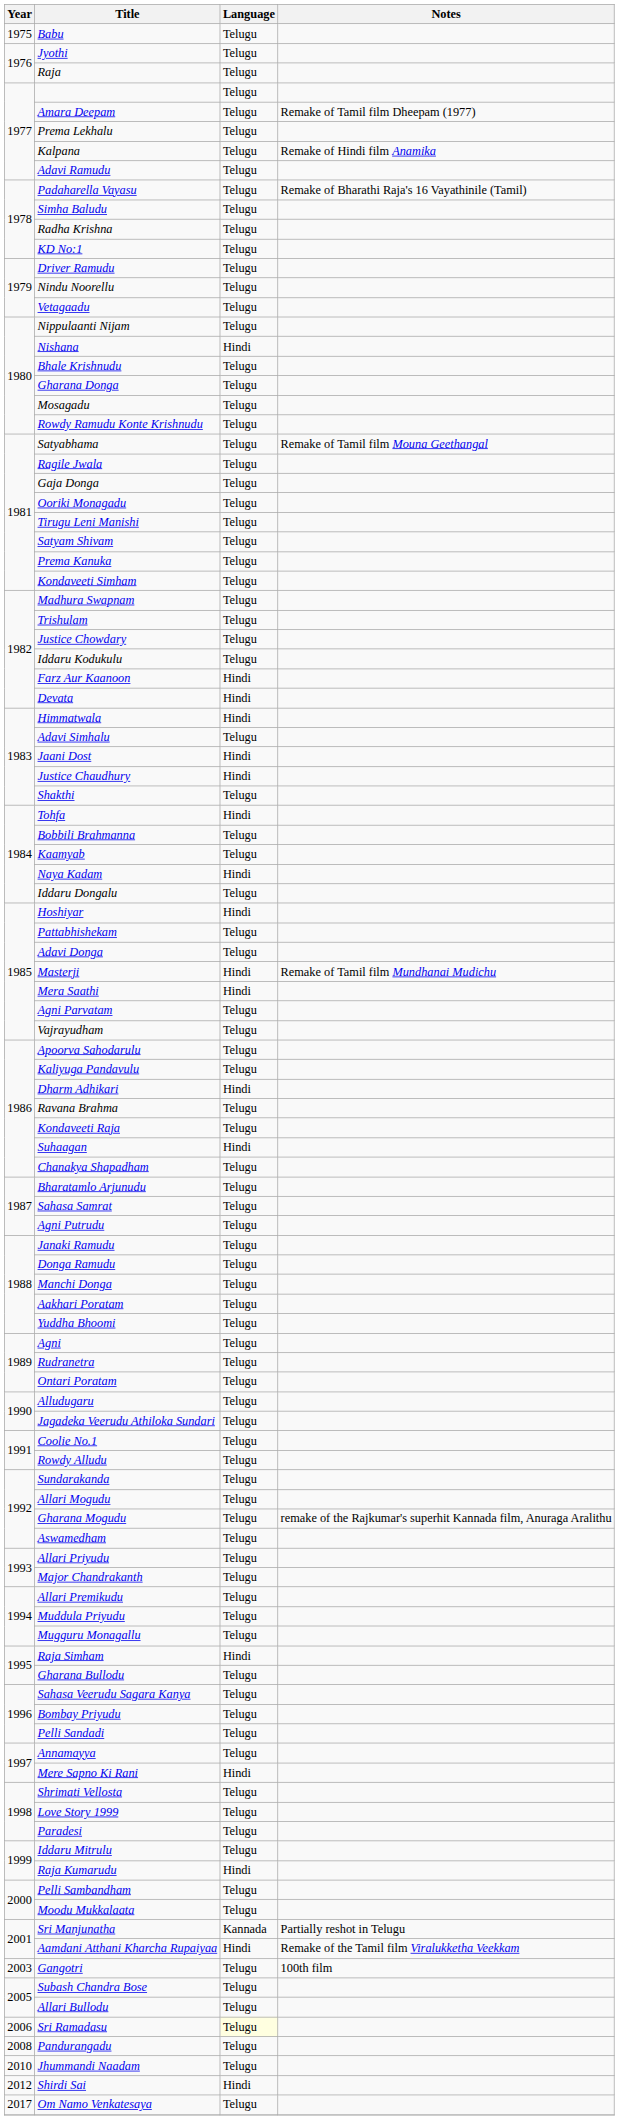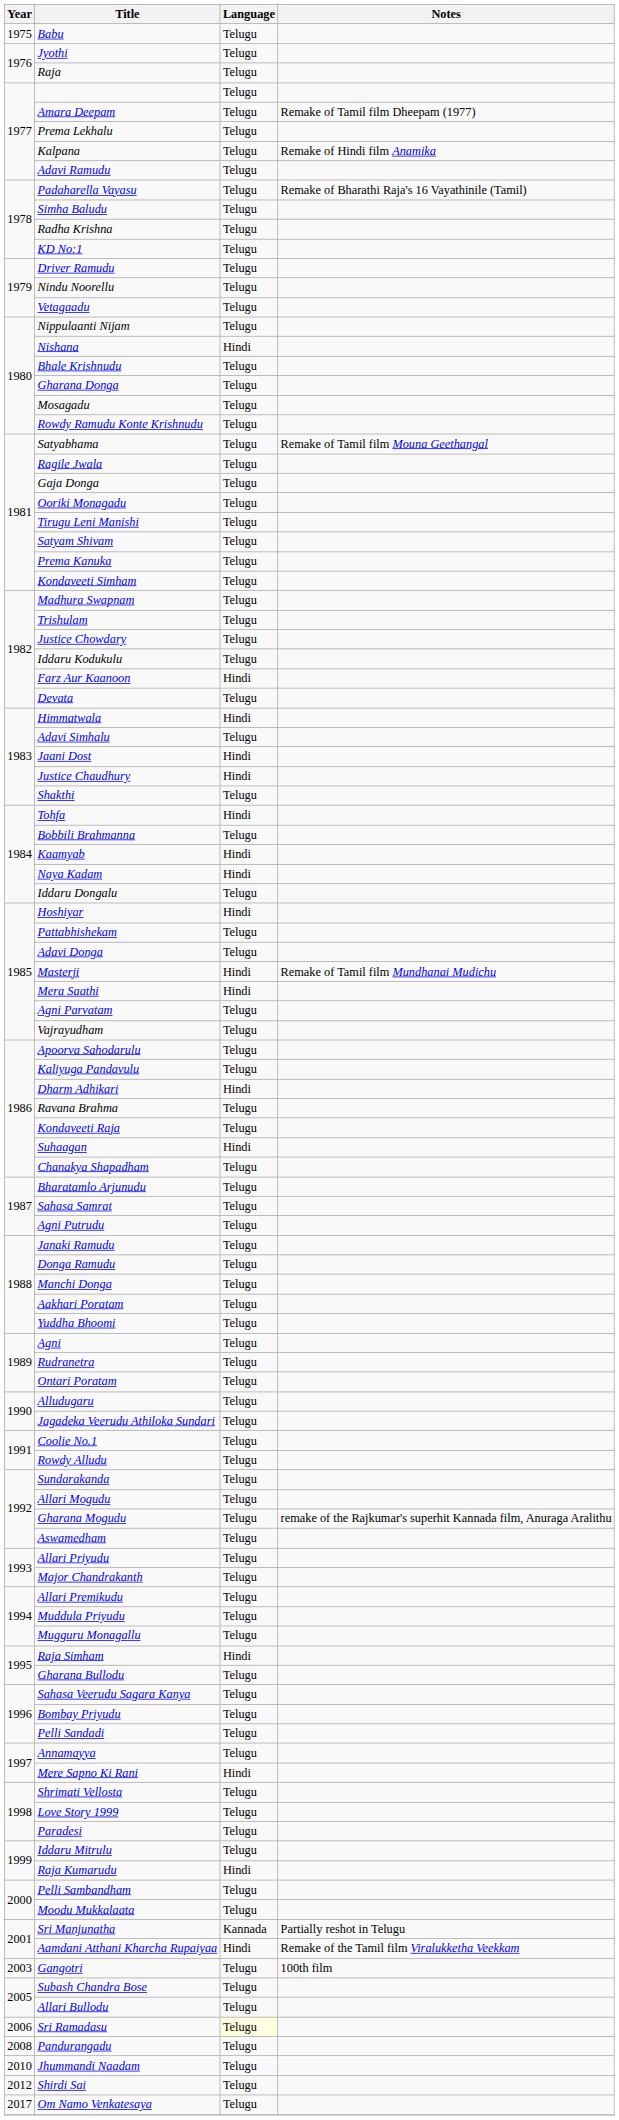 <table class="wikitable sortable">
 <tr>
 <th>Year</th>
 <th>Title</th>
 <th>Language</th>
 <th>Notes</th>
 </tr>
 <tr>
 <td>1975</td>
 <td><em><a href='#'>Babu</a></em></td>
 <td>Telugu</td>
 <td></td>
 </tr>
 <tr>
 <td rowspan="2">1976</td>
 <td><em><a href='#'>Jyothi</a></em></td>
 <td>Telugu</td>
 <td></td>
 </tr>
 <tr>
 <td><em>Raja</em></td>
 <td>Telugu</td>
 <td></td>
 </tr>
 <tr>
 <td rowspan="5">1977</td>
 <td></td>
 <td>Telugu</td>
 <td></td>
 </tr>
 <tr>
 <td><em><a href='#'>Amara Deepam</a></em></td>
 <td>Telugu</td>
 <td>Remake of Tamil film Dheepam (1977)</td>
 </tr>
 <tr>
 <td><em>Prema Lekhalu</em></td>
 <td>Telugu</td>
 <td></td>
 </tr>
 <tr>
 <td><em>Kalpana</em></td>
 <td>Telugu</td>
 <td>Remake of Hindi film <em><a href='#'>Anamika</a></em></td>
 </tr>
 <tr>
 <td><em><a href='#'>Adavi Ramudu</a></em></td>
 <td>Telugu</td>
 <td></td>
 </tr>
 <tr>
 <td rowspan="4">1978</td>
 <td><em><a href='#'>Padaharella Vayasu</a></em></td>
 <td>Telugu</td>
 <td>Remake of Bharathi Raja's 16 Vayathinile (Tamil)</td>
 </tr>
 <tr>
 <td><em><a href='#'>Simha Baludu</a></em></td>
 <td>Telugu</td>
 <td></td>
 </tr>
 <tr>
 <td><em>Radha Krishna</em></td>
 <td>Telugu</td>
 <td></td>
 </tr>
 <tr>
 <td><em><a href='#'>KD No:1</a></em></td>
 <td>Telugu</td>
 <td></td>
 </tr>
 <tr>
 <td rowspan="3">1979</td>
 <td><em><a href='#'>Driver Ramudu</a></em></td>
 <td>Telugu</td>
 <td></td>
 </tr>
 <tr>
 <td><em>Nindu Noorellu</em></td>
 <td>Telugu</td>
 <td></td>
 </tr>
 <tr>
 <td><em><a href='#'>Vetagaadu</a></em></td>
 <td>Telugu</td>
 <td></td>
 </tr>
 <tr>
 <td rowspan="6">1980</td>
 <td><em>Nippulaanti Nijam</em></td>
 <td>Telugu</td>
 <td></td>
 </tr>
 <tr>
 <td><em><a href='#'>Nishana</a></em></td>
 <td>Hindi</td>
 <td></td>
 </tr>
 <tr>
 <td><em><a href='#'>Bhale Krishnudu</a></em></td>
 <td>Telugu</td>
 <td></td>
 </tr>
 <tr>
 <td><em><a href='#'>Gharana Donga</a></em></td>
 <td>Telugu</td>
 <td></td>
 </tr>
 <tr>
 <td><em>Mosagadu</em></td>
 <td>Telugu</td>
 <td></td>
 </tr>
 <tr>
 <td><em><a href='#'>Rowdy Ramudu Konte Krishnudu</a></em></td>
 <td>Telugu</td>
 <td></td>
 </tr>
 <tr>
 <td rowspan="8">1981</td>
 <td><em>Satyabhama</em></td>
 <td>Telugu</td>
 <td>Remake of Tamil film <em><a href='#'>Mouna Geethangal</a></em></td>
 </tr>
 <tr>
 <td><em><a href='#'>Ragile Jwala</a></em></td>
 <td>Telugu</td>
 <td></td>
 </tr>
 <tr>
 <td><em>Gaja Donga</em></td>
 <td>Telugu</td>
 <td></td>
 </tr>
 <tr>
 <td><em><a href='#'>Ooriki Monagadu</a></em></td>
 <td>Telugu</td>
 <td></td>
 </tr>
 <tr>
 <td><em><a href='#'>Tirugu Leni Manishi</a></em></td>
 <td>Telugu</td>
 <td></td>
 </tr>
 <tr>
 <td><em><a href='#'>Satyam Shivam</a></em></td>
 <td>Telugu</td>
 <td></td>
 </tr>
 <tr>
 <td><em><a href='#'>Prema Kanuka</a></em></td>
 <td>Telugu</td>
 <td></td>
 </tr>
 <tr>
 <td><em><a href='#'>Kondaveeti Simham</a></em></td>
 <td>Telugu</td>
 <td></td>
 </tr>
 <tr>
 <td rowspan="6">1982</td>
 <td><em><a href='#'>Madhura Swapnam</a></em></td>
 <td>Telugu</td>
 <td></td>
 </tr>
 <tr>
 <td><em><a href='#'>Trishulam</a></em></td>
 <td>Telugu</td>
 <td></td>
 </tr>
 <tr>
 <td><em><a href='#'>Justice Chowdary</a></em></td>
 <td>Telugu</td>
 <td></td>
 </tr>
 <tr>
 <td><em>Iddaru Kodukulu</em></td>
 <td>Telugu</td>
 <td></td>
 </tr>
 <tr>
 <td><em><a href='#'>Farz Aur Kaanoon</a></em></td>
 <td>Hindi</td>
 <td></td>
 </tr>
 <tr>
 <td><em><a href='#'>Devata</a></em></td>
-<td>Hindi</td>
+<td>Telugu</td>
 <td></td>
 </tr>
 <tr>
 <td rowspan="5">1983</td>
 <td><em><a href='#'>Himmatwala</a></em></td>
 <td>Hindi</td>
 <td></td>
 </tr>
 <tr>
 <td><em><a href='#'>Adavi Simhalu</a></em></td>
 <td>Telugu</td>
 <td></td>
 </tr>
 <tr>
 <td><em><a href='#'>Jaani Dost</a></em></td>
 <td>Hindi</td>
 <td></td>
 </tr>
 <tr>
 <td><em><a href='#'>Justice Chaudhury</a></em></td>
 <td>Hindi</td>
 <td></td>
 </tr>
 <tr>
 <td><em><a href='#'>Shakthi</a></em></td>
 <td>Telugu</td>
 <td></td>
 </tr>
 <tr>
 <td rowspan="5">1984</td>
 <td><em><a href='#'>Tohfa</a></em></td>
 <td>Hindi</td>
 <td></td>
 </tr>
 <tr>
 <td><em><a href='#'>Bobbili Brahmanna</a></em></td>
 <td>Telugu</td>
 <td></td>
 </tr>
 <tr>
 <td><em><a href='#'>Kaamyab</a></em></td>
-<td>Telugu</td>
+<td>Hindi</td>
 <td></td>
 </tr>
 <tr>
 <td><em><a href='#'>Naya Kadam</a></em></td>
 <td>Hindi</td>
 <td></td>
 </tr>
 <tr>
 <td><em>Iddaru Dongalu</em></td>
 <td>Telugu</td>
 <td></td>
 </tr>
 <tr>
 <td rowspan="7">1985</td>
 <td><em><a href='#'>Hoshiyar</a></em></td>
 <td>Hindi</td>
 <td></td>
 </tr>
 <tr>
 <td><em><a href='#'>Pattabhishekam</a></em></td>
 <td>Telugu</td>
 <td></td>
 </tr>
 <tr>
 <td><em><a href='#'>Adavi Donga</a></em></td>
 <td>Telugu</td>
 <td></td>
 </tr>
 <tr>
 <td><em><a href='#'>Masterji</a></em></td>
 <td>Hindi</td>
 <td>Remake of Tamil film <em><a href='#'>Mundhanai Mudichu</a></em></td>
 </tr>
 <tr>
 <td><em><a href='#'>Mera Saathi</a></em></td>
 <td>Hindi</td>
 <td></td>
 </tr>
 <tr>
 <td><em><a href='#'>Agni Parvatam</a></em></td>
 <td>Telugu</td>
 <td></td>
 </tr>
 <tr>
 <td><em>Vajrayudham</em></td>
 <td>Telugu</td>
 <td></td>
 </tr>
 <tr>
 <td rowspan="7">1986</td>
 <td><em><a href='#'>Apoorva Sahodarulu</a></em></td>
 <td>Telugu</td>
 <td></td>
 </tr>
 <tr>
 <td><em><a href='#'>Kaliyuga Pandavulu</a></em></td>
 <td>Telugu</td>
 <td></td>
 </tr>
 <tr>
 <td><em><a href='#'>Dharm Adhikari</a></em></td>
 <td>Hindi</td>
 <td></td>
 </tr>
 <tr>
 <td><em>Ravana Brahma</em></td>
 <td>Telugu</td>
 <td></td>
 </tr>
 <tr>
 <td><em><a href='#'>Kondaveeti Raja</a></em></td>
 <td>Telugu</td>
 <td></td>
 </tr>
 <tr>
 <td><em><a href='#'>Suhaagan</a></em></td>
 <td>Hindi</td>
 <td></td>
 </tr>
 <tr>
 <td><em><a href='#'>Chanakya Shapadham</a></em></td>
 <td>Telugu</td>
 <td></td>
 </tr>
 <tr>
 <td rowspan="3">1987</td>
 <td><em><a href='#'>Bharatamlo Arjunudu</a></em></td>
 <td>Telugu</td>
 <td></td>
 </tr>
 <tr>
 <td><em><a href='#'>Sahasa Samrat</a></em></td>
 <td>Telugu</td>
 <td></td>
 </tr>
 <tr>
 <td><em><a href='#'>Agni Putrudu</a></em></td>
 <td>Telugu</td>
 <td></td>
 </tr>
 <tr>
 <td rowspan="5">1988</td>
 <td><em><a href='#'>Janaki Ramudu</a></em></td>
 <td>Telugu</td>
 <td></td>
 </tr>
 <tr>
 <td><em><a href='#'>Donga Ramudu</a></em></td>
 <td>Telugu</td>
 <td></td>
 </tr>
 <tr>
 <td><em><a href='#'>Manchi Donga</a></em></td>
 <td>Telugu</td>
 <td></td>
 </tr>
 <tr>
 <td><em><a href='#'>Aakhari Poratam</a></em></td>
 <td>Telugu</td>
 <td></td>
 </tr>
 <tr>
 <td><em><a href='#'>Yuddha Bhoomi</a></em></td>
 <td>Telugu</td>
 <td></td>
 </tr>
 <tr>
 <td rowspan="3">1989</td>
 <td><em><a href='#'>Agni</a></em></td>
 <td>Telugu</td>
 <td></td>
 </tr>
 <tr>
 <td><em><a href='#'>Rudranetra</a></em></td>
 <td>Telugu</td>
 <td></td>
 </tr>
 <tr>
 <td><em><a href='#'>Ontari Poratam</a></em></td>
 <td>Telugu</td>
 <td></td>
 </tr>
 <tr>
 <td rowspan="2">1990</td>
 <td><em><a href='#'>Alludugaru</a></em></td>
 <td>Telugu</td>
 <td></td>
 </tr>
 <tr>
 <td><em><a href='#'>Jagadeka Veerudu Athiloka Sundari</a></em></td>
 <td>Telugu</td>
 <td></td>
 </tr>
 <tr>
 <td rowspan="2">1991</td>
 <td><em><a href='#'>Coolie No.1</a></em></td>
 <td>Telugu</td>
 <td></td>
 </tr>
 <tr>
 <td><em><a href='#'>Rowdy Alludu</a></em></td>
 <td>Telugu</td>
 <td></td>
 </tr>
 <tr>
 <td rowspan="4">1992</td>
 <td><em><a href='#'>Sundarakanda</a></em></td>
 <td>Telugu</td>
 <td></td>
 </tr>
 <tr>
 <td><em><a href='#'>Allari Mogudu</a></em></td>
 <td>Telugu</td>
 <td></td>
 </tr>
 <tr>
 <td><em><a href='#'>Gharana Mogudu</a></em></td>
 <td>Telugu</td>
 <td>remake of the Rajkumar's superhit Kannada film, Anuraga Aralithu</td>
 </tr>
 <tr>
 <td><em><a href='#'>Aswamedham</a></em></td>
 <td>Telugu</td>
 <td></td>
 </tr>
 <tr>
 <td rowspan="2">1993</td>
 <td><em><a href='#'>Allari Priyudu</a></em></td>
 <td>Telugu</td>
 <td></td>
 </tr>
 <tr>
 <td><em><a href='#'>Major Chandrakanth</a></em></td>
 <td>Telugu</td>
 <td></td>
 </tr>
 <tr>
 <td rowspan="3">1994</td>
 <td><em><a href='#'>Allari Premikudu</a></em></td>
 <td>Telugu</td>
 <td></td>
 </tr>
 <tr>
 <td><em><a href='#'>Muddula Priyudu</a></em></td>
 <td>Telugu</td>
 <td></td>
 </tr>
 <tr>
 <td><em><a href='#'>Mugguru Monagallu</a></em></td>
 <td>Telugu</td>
 <td></td>
 </tr>
 <tr>
 <td rowspan="2">1995</td>
 <td><em><a href='#'>Raja Simham</a></em></td>
 <td>Hindi</td>
 <td></td>
 </tr>
 <tr>
 <td><em><a href='#'>Gharana Bullodu</a></em></td>
 <td>Telugu</td>
 <td></td>
 </tr>
 <tr>
 <td rowspan="3">1996</td>
 <td><em><a href='#'>Sahasa Veerudu Sagara Kanya</a></em></td>
 <td>Telugu</td>
 <td></td>
 </tr>
 <tr>
 <td><em><a href='#'>Bombay Priyudu</a></em></td>
 <td>Telugu</td>
 <td></td>
 </tr>
 <tr>
 <td><em><a href='#'>Pelli Sandadi</a></em></td>
 <td>Telugu</td>
 <td></td>
 </tr>
 <tr>
 <td rowspan="2">1997</td>
 <td><em><a href='#'>Annamayya</a></em></td>
 <td>Telugu</td>
 <td></td>
 </tr>
 <tr>
 <td><em><a href='#'>Mere Sapno Ki Rani</a></em></td>
 <td>Hindi</td>
 <td></td>
 </tr>
 <tr>
 <td rowspan="3">1998</td>
 <td><em><a href='#'>Shrimati Vellosta</a></em></td>
 <td>Telugu</td>
 <td></td>
 </tr>
 <tr>
 <td><em><a href='#'>Love Story 1999</a></em></td>
 <td>Telugu</td>
 <td></td>
 </tr>
 <tr>
 <td><em><a href='#'>Paradesi</a></em></td>
 <td>Telugu</td>
 <td></td>
 </tr>
 <tr>
 <td rowspan="2">1999</td>
 <td><em><a href='#'>Iddaru Mitrulu</a></em></td>
 <td>Telugu</td>
 <td></td>
 </tr>
 <tr>
 <td><em><a href='#'>Raja Kumarudu</a></em></td>
 <td>Hindi</td>
 <td></td>
 </tr>
 <tr>
 <td rowspan="2">2000</td>
 <td><em><a href='#'>Pelli Sambandham</a></em></td>
 <td>Telugu</td>
 <td></td>
 </tr>
 <tr>
 <td><em><a href='#'>Moodu Mukkalaata</a></em></td>
 <td>Telugu</td>
 <td></td>
 </tr>
 <tr>
 <td rowspan="2">2001</td>
 <td><em><a href='#'>Sri Manjunatha</a></em></td>
 <td>Kannada</td>
 <td>Partially reshot in Telugu</td>
 </tr>
 <tr>
 <td><em><a href='#'>Aamdani Atthani Kharcha Rupaiyaa</a></em></td>
 <td>Hindi</td>
 <td>Remake of the Tamil film <em><a href='#'>Viralukketha Veekkam</a></em></td>
 </tr>
 <tr>
 <td>2003</td>
 <td><em><a href='#'>Gangotri</a></em></td>
 <td>Telugu</td>
 <td>100th film</td>
 </tr>
 <tr>
 <td rowspan="2">2005</td>
 <td><em><a href='#'>Subash Chandra Bose</a></em></td>
 <td>Telugu</td>
 <td></td>
 </tr>
 <tr>
 <td><em><a href='#'>Allari Bullodu</a></em></td>
 <td>Telugu</td>
 <td></td>
 </tr>
 <tr>
 <td>2006</td>
 <td><em><a href='#'>Sri Ramadasu</a></em></td>
 <td style="background: lightyellow;">Telugu</td>
 <td></td>
 </tr>
 <tr>
 <td>2008</td>
 <td><em><a href='#'>Pandurangadu</a></em></td>
 <td>Telugu</td>
 <td></td>
 </tr>
 <tr>
 <td>2010</td>
 <td><em><a href='#'>Jhummandi Naadam</a></em></td>
 <td>Telugu</td>
 <td></td>
 </tr>
 <tr>
 <td>2012</td>
 <td><em><a href='#'>Shirdi Sai</a></em></td>
-<td>Hindi</td>
+<td>Telugu</td>
 <td></td>
 </tr>
 <tr>
 <td>2017</td>
 <td><em><a href='#'>Om Namo Venkatesaya</a></em></td>
 <td>Telugu</td>
 <td></td>
 </tr>
 <tr>
 </tr>
 </table>
